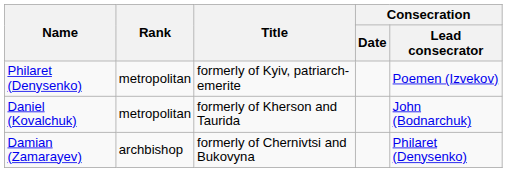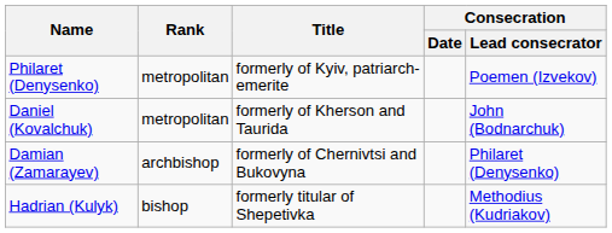 <table class="wikitable sortable">
 <tr>
 <th rowspan="2">Name</th>
 <th rowspan="2">Rank</th>
 <th rowspan="2">Title</th>
 <th colspan="2">Consecration</th>
 </tr>
 <tr>
 <th>Date</th>
 <th>Lead consecrator</th>
 </tr>
 <tr>
 <td><a href='#'>Philaret (Denysenko)</a></td>
 <td data-sort-value="1">metropolitan</td>
 <td>formerly of Kyiv, patriarch-emerite</td>
 <td></td>
 <td><a href='#'>Poemen (Izvekov)</a></td>
 </tr>
 <tr>
 <td><a href='#'>Daniel (Kovalchuk)</a></td>
 <td data-sort-value="1">metropolitan</td>
 <td>formerly of Kherson and Taurida</td>
 <td></td>
 <td><a href='#'>John (Bodnarchuk)</a></td>
 </tr>
 <tr>
 <td><a href='#'>Damian (Zamarayev)</a></td>
 <td data-sort-value="2">archbishop</td>
 <td>formerly of Chernivtsi and Bukovyna</td>
 <td></td>
 <td><a href='#'>Philaret (Denysenko)</a></td>
 </tr>
+<tr>
+<td><a href='#'>Hadrian (Kulyk)</a></td>
+<td data-sort-value="3">bishop</td>
+<td>formerly titular of Shepetivka</td>
+<td></td>
+<td><a href='#'>Methodius (Kudriakov)</a></td>
+</tr>
 </table>
